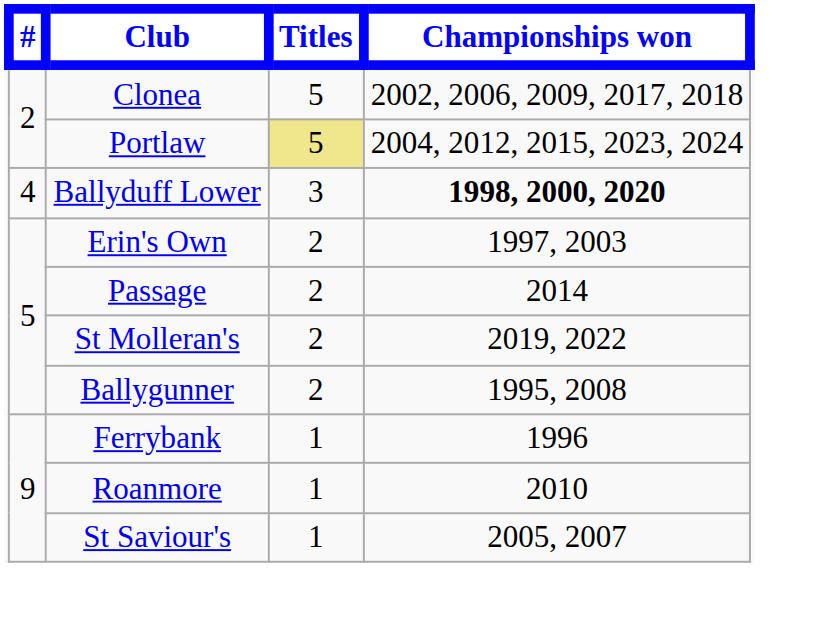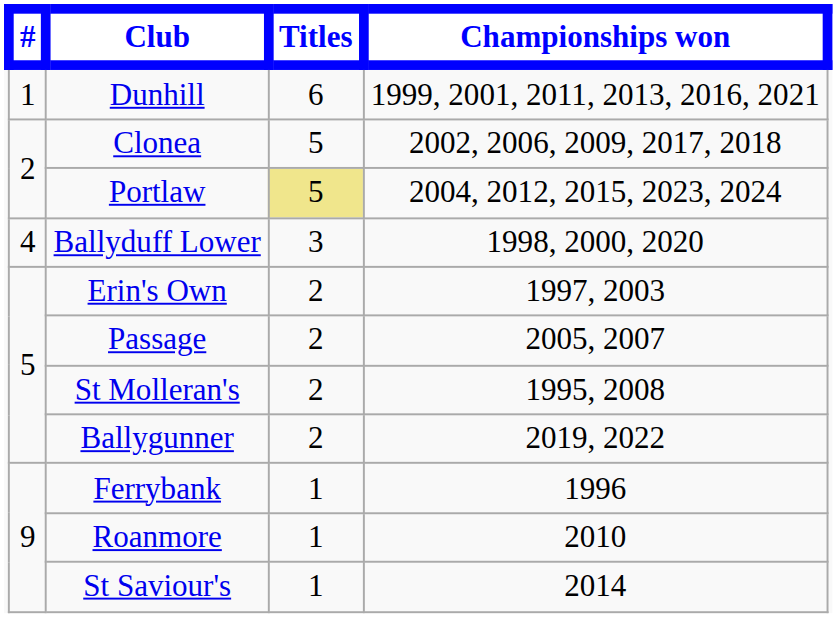 <table class="wikitable sortable" style="text-align:center;">
 <tr>
 <th style="background:white;color:blue; border:5px solid blue">#</th>
 <th style="background:white;color:blue; border:5px solid blue">Club</th>
 <th style="background:white;color:blue; border:5px solid blue">Titles</th>
 <th style="background:white;color:blue; border:5px solid blue">Championships won</th>
+</tr>
+<tr>
+<td>1</td>
+<td><a href='#'>Dunhill</a></td>
+<td>6</td>
+<td>1999, 2001, 2011, 2013, 2016, 2021</td>
 </tr>
 <tr>
 <td rowspan="2">2</td>
 <td><a href='#'>Clonea</a></td>
 <td>5</td>
 <td>2002, 2006, 2009, 2017, 2018</td>
 </tr>
 <tr>
 <td><a href='#'>Portlaw</a></td>
 <td style="background: khaki;">5</td>
 <td>2004, 2012, 2015, 2023, 2024</td>
 </tr>
 <tr>
 <td>4</td>
 <td><a href='#'>Ballyduff Lower</a></td>
 <td>3</td>
-<td><strong>1998, 2000, 2020</strong></td>
+<td>1998, 2000, 2020</td>
 </tr>
 <tr>
 <td rowspan="4">5</td>
 <td><a href='#'>Erin's Own</a></td>
 <td>2</td>
 <td>1997, 2003</td>
 </tr>
 <tr>
 <td><a href='#'>Passage</a></td>
 <td>2</td>
-<td>2014</td>
+<td>2005, 2007</td>
 </tr>
 <tr>
 <td><a href='#'>St Molleran's</a></td>
 <td>2</td>
-<td>2019, 2022</td>
+<td>1995, 2008</td>
 </tr>
 <tr>
 <td><a href='#'>Ballygunner</a></td>
 <td>2</td>
-<td>1995, 2008</td>
+<td>2019, 2022</td>
 </tr>
 <tr>
 <td rowspan="3">9</td>
 <td><a href='#'>Ferrybank</a></td>
 <td>1</td>
 <td>1996</td>
 </tr>
 <tr>
 <td><a href='#'>Roanmore</a></td>
 <td>1</td>
 <td>2010</td>
 </tr>
 <tr>
 <td><a href='#'>St Saviour's</a></td>
 <td>1</td>
-<td>2005, 2007</td>
+<td>2014</td>
 </tr>
 </table>
